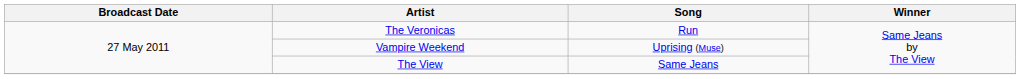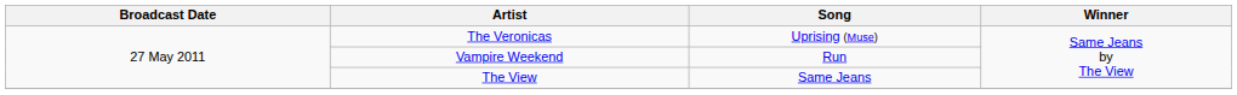 <table class="wikitable" style="text-align:center" width=75%>
 <tr>
 <th>Broadcast Date</th>
 <th>Artist</th>
 <th>Song</th>
 <th>Winner</th>
 </tr>
 <tr>
 <td rowspan="3">27 May 2011</td>
 <td><a href='#'>The Veronicas</a></td>
-<td><a href='#'>Run</a></td>
+<td><a href='#'>Uprising</a> <small>(<a href='#'>Muse</a>)</small></td>
 <td rowspan="3"><a href='#'>Same Jeans</a><br>by<br><a href='#'>The View</a></td>
 </tr>
 <tr>
 <td><a href='#'>Vampire Weekend</a></td>
-<td><a href='#'>Uprising</a> <small>(<a href='#'>Muse</a>)</small></td>
+<td><a href='#'>Run</a></td>
 </tr>
 <tr>
 <td><a href='#'>The View</a></td>
 <td><a href='#'>Same Jeans</a></td>
 </tr>
 <tr>
 </tr>
 </table>
